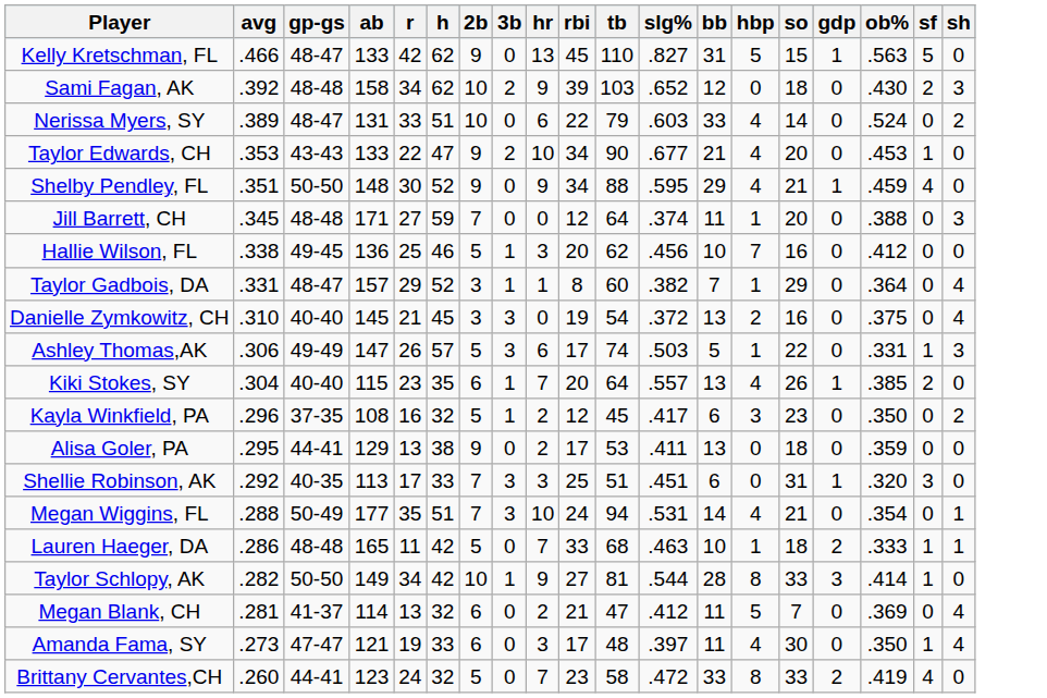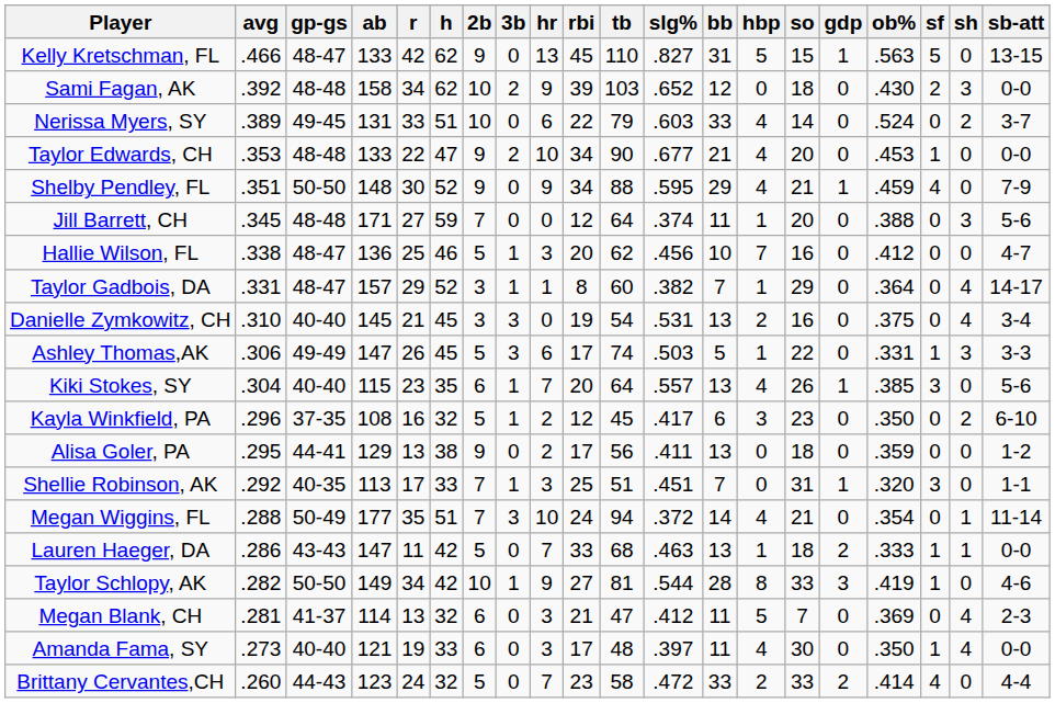 <table class="wikitable sortable" style="font-size:95%; text-align:center;">
 <tr style="background:lightblue;">
 <th>Player</th>
 <th>avg</th>
 <th>gp-gs</th>
 <th>ab</th>
 <th>r</th>
 <th>h</th>
 <th>2b</th>
 <th>3b</th>
 <th>hr</th>
 <th>rbi</th>
 <th>tb</th>
 <th>slg%</th>
 <th>bb</th>
 <th>hbp</th>
 <th>so</th>
 <th>gdp</th>
 <th>ob%</th>
 <th>sf</th>
 <th>sh</th>
+<th>sb-att</th>
 </tr>
 <tr>
 <td><a href='#'>Kelly Kretschman</a>, FL</td>
 <td>.466</td>
 <td>48-47</td>
 <td>133</td>
 <td>42</td>
 <td>62</td>
 <td>9</td>
 <td>0</td>
 <td>13</td>
 <td>45</td>
 <td>110</td>
 <td>.827</td>
 <td>31</td>
 <td>5</td>
 <td>15</td>
 <td>1</td>
 <td>.563</td>
 <td>5</td>
 <td>0</td>
+<td>13-15</td>
 </tr>
 <tr>
 <td><a href='#'>Sami Fagan</a>, AK</td>
 <td>.392</td>
 <td>48-48</td>
 <td>158</td>
 <td>34</td>
 <td>62</td>
 <td>10</td>
 <td>2</td>
 <td>9</td>
 <td>39</td>
 <td>103</td>
 <td>.652</td>
 <td>12</td>
 <td>0</td>
 <td>18</td>
 <td>0</td>
 <td>.430</td>
 <td>2</td>
 <td>3</td>
+<td>0-0</td>
 </tr>
 <tr>
 <td><a href='#'>Nerissa Myers</a>, SY</td>
 <td>.389</td>
-<td>48-47</td>
+<td>49-45</td>
 <td>131</td>
 <td>33</td>
 <td>51</td>
 <td>10</td>
 <td>0</td>
 <td>6</td>
 <td>22</td>
 <td>79</td>
 <td>.603</td>
 <td>33</td>
 <td>4</td>
 <td>14</td>
 <td>0</td>
 <td>.524</td>
 <td>0</td>
 <td>2</td>
+<td>3-7</td>
 </tr>
 <tr>
 <td><a href='#'>Taylor Edwards</a>, CH</td>
 <td>.353</td>
-<td>43-43</td>
+<td>48-48</td>
 <td>133</td>
 <td>22</td>
 <td>47</td>
 <td>9</td>
 <td>2</td>
 <td>10</td>
 <td>34</td>
 <td>90</td>
 <td>.677</td>
 <td>21</td>
 <td>4</td>
 <td>20</td>
 <td>0</td>
 <td>.453</td>
 <td>1</td>
 <td>0</td>
+<td>0-0</td>
 </tr>
 <tr>
 <td><a href='#'>Shelby Pendley</a>, FL</td>
 <td>.351</td>
 <td>50-50</td>
 <td>148</td>
 <td>30</td>
 <td>52</td>
 <td>9</td>
 <td>0</td>
 <td>9</td>
 <td>34</td>
 <td>88</td>
 <td>.595</td>
 <td>29</td>
 <td>4</td>
 <td>21</td>
 <td>1</td>
 <td>.459</td>
 <td>4</td>
 <td>0</td>
+<td>7-9</td>
 </tr>
 <tr>
 <td><a href='#'>Jill Barrett</a>, CH</td>
 <td>.345</td>
 <td>48-48</td>
 <td>171</td>
 <td>27</td>
 <td>59</td>
 <td>7</td>
 <td>0</td>
 <td>0</td>
 <td>12</td>
 <td>64</td>
 <td>.374</td>
 <td>11</td>
 <td>1</td>
 <td>20</td>
 <td>0</td>
 <td>.388</td>
 <td>0</td>
 <td>3</td>
+<td>5-6</td>
 </tr>
 <tr>
 <td><a href='#'>Hallie Wilson</a>, FL</td>
 <td>.338</td>
-<td>49-45</td>
+<td>48-47</td>
 <td>136</td>
 <td>25</td>
 <td>46</td>
 <td>5</td>
 <td>1</td>
 <td>3</td>
 <td>20</td>
 <td>62</td>
 <td>.456</td>
 <td>10</td>
 <td>7</td>
 <td>16</td>
 <td>0</td>
 <td>.412</td>
 <td>0</td>
 <td>0</td>
+<td>4-7</td>
 </tr>
 <tr>
 <td><a href='#'>Taylor Gadbois</a>, DA</td>
 <td>.331</td>
 <td>48-47</td>
 <td>157</td>
 <td>29</td>
 <td>52</td>
 <td>3</td>
 <td>1</td>
 <td>1</td>
 <td>8</td>
 <td>60</td>
 <td>.382</td>
 <td>7</td>
 <td>1</td>
 <td>29</td>
 <td>0</td>
 <td>.364</td>
 <td>0</td>
 <td>4</td>
+<td>14-17</td>
 </tr>
 <tr>
 <td><a href='#'>Danielle Zymkowitz</a>, CH</td>
 <td>.310</td>
 <td>40-40</td>
 <td>145</td>
 <td>21</td>
 <td>45</td>
 <td>3</td>
 <td>3</td>
 <td>0</td>
 <td>19</td>
 <td>54</td>
-<td>.372</td>
+<td>.531</td>
 <td>13</td>
 <td>2</td>
 <td>16</td>
 <td>0</td>
 <td>.375</td>
 <td>0</td>
 <td>4</td>
+<td>3-4</td>
 </tr>
 <tr>
 <td><a href='#'>Ashley Thomas</a>,AK</td>
 <td>.306</td>
 <td>49-49</td>
 <td>147</td>
 <td>26</td>
-<td>57</td>
+<td>45</td>
 <td>5</td>
 <td>3</td>
 <td>6</td>
 <td>17</td>
 <td>74</td>
 <td>.503</td>
 <td>5</td>
 <td>1</td>
 <td>22</td>
 <td>0</td>
 <td>.331</td>
 <td>1</td>
 <td>3</td>
+<td>3-3</td>
 </tr>
 <tr>
 <td><a href='#'>Kiki Stokes</a>, SY</td>
 <td>.304</td>
 <td>40-40</td>
 <td>115</td>
 <td>23</td>
 <td>35</td>
 <td>6</td>
 <td>1</td>
 <td>7</td>
 <td>20</td>
 <td>64</td>
 <td>.557</td>
 <td>13</td>
 <td>4</td>
 <td>26</td>
 <td>1</td>
 <td>.385</td>
-<td>2</td>
+<td>3</td>
 <td>0</td>
+<td>5-6</td>
 </tr>
 <tr>
 <td><a href='#'>Kayla Winkfield</a>, PA</td>
 <td>.296</td>
 <td>37-35</td>
 <td>108</td>
 <td>16</td>
 <td>32</td>
 <td>5</td>
 <td>1</td>
 <td>2</td>
 <td>12</td>
 <td>45</td>
 <td>.417</td>
 <td>6</td>
 <td>3</td>
 <td>23</td>
 <td>0</td>
 <td>.350</td>
 <td>0</td>
 <td>2</td>
+<td>6-10</td>
 </tr>
 <tr>
 <td><a href='#'>Alisa Goler</a>, PA</td>
 <td>.295</td>
 <td>44-41</td>
 <td>129</td>
 <td>13</td>
 <td>38</td>
 <td>9</td>
 <td>0</td>
 <td>2</td>
 <td>17</td>
-<td>53</td>
+<td>56</td>
 <td>.411</td>
 <td>13</td>
 <td>0</td>
 <td>18</td>
 <td>0</td>
 <td>.359</td>
 <td>0</td>
 <td>0</td>
+<td>1-2</td>
 </tr>
 <tr>
 <td><a href='#'>Shellie Robinson</a>, AK</td>
 <td>.292</td>
 <td>40-35</td>
 <td>113</td>
 <td>17</td>
 <td>33</td>
 <td>7</td>
-<td>3</td>
+<td>1</td>
 <td>3</td>
 <td>25</td>
 <td>51</td>
 <td>.451</td>
-<td>6</td>
+<td>7</td>
 <td>0</td>
 <td>31</td>
 <td>1</td>
 <td>.320</td>
 <td>3</td>
 <td>0</td>
+<td>1-1</td>
 </tr>
 <tr>
 <td><a href='#'>Megan Wiggins</a>, FL</td>
 <td>.288</td>
 <td>50-49</td>
 <td>177</td>
 <td>35</td>
 <td>51</td>
 <td>7</td>
 <td>3</td>
 <td>10</td>
 <td>24</td>
 <td>94</td>
-<td>.531</td>
+<td>.372</td>
 <td>14</td>
 <td>4</td>
 <td>21</td>
 <td>0</td>
 <td>.354</td>
 <td>0</td>
 <td>1</td>
+<td>11-14</td>
 </tr>
 <tr>
 <td><a href='#'>Lauren Haeger</a>, DA</td>
 <td>.286</td>
-<td>48-48</td>
-<td>165</td>
+<td>43-43</td>
+<td>147</td>
 <td>11</td>
 <td>42</td>
 <td>5</td>
 <td>0</td>
 <td>7</td>
 <td>33</td>
 <td>68</td>
 <td>.463</td>
-<td>10</td>
+<td>13</td>
 <td>1</td>
 <td>18</td>
 <td>2</td>
 <td>.333</td>
 <td>1</td>
 <td>1</td>
+<td>0-0</td>
 </tr>
 <tr>
 <td><a href='#'>Taylor Schlopy</a>, AK</td>
 <td>.282</td>
 <td>50-50</td>
 <td>149</td>
 <td>34</td>
 <td>42</td>
 <td>10</td>
 <td>1</td>
 <td>9</td>
 <td>27</td>
 <td>81</td>
 <td>.544</td>
 <td>28</td>
 <td>8</td>
 <td>33</td>
 <td>3</td>
-<td>.414</td>
+<td>.419</td>
 <td>1</td>
 <td>0</td>
+<td>4-6</td>
 </tr>
 <tr>
 <td><a href='#'>Megan Blank</a>, CH</td>
 <td>.281</td>
 <td>41-37</td>
 <td>114</td>
 <td>13</td>
 <td>32</td>
 <td>6</td>
 <td>0</td>
-<td>2</td>
+<td>3</td>
 <td>21</td>
 <td>47</td>
 <td>.412</td>
 <td>11</td>
 <td>5</td>
 <td>7</td>
 <td>0</td>
 <td>.369</td>
 <td>0</td>
 <td>4</td>
+<td>2-3</td>
 </tr>
 <tr>
 <td><a href='#'>Amanda Fama</a>, SY</td>
 <td>.273</td>
-<td>47-47</td>
+<td>40-40</td>
 <td>121</td>
 <td>19</td>
 <td>33</td>
 <td>6</td>
 <td>0</td>
 <td>3</td>
 <td>17</td>
 <td>48</td>
 <td>.397</td>
 <td>11</td>
 <td>4</td>
 <td>30</td>
 <td>0</td>
 <td>.350</td>
 <td>1</td>
 <td>4</td>
+<td>0-0</td>
 </tr>
 <tr>
 <td><a href='#'>Brittany Cervantes</a>,CH</td>
 <td>.260</td>
-<td>44-41</td>
+<td>44-43</td>
 <td>123</td>
 <td>24</td>
 <td>32</td>
 <td>5</td>
 <td>0</td>
 <td>7</td>
 <td>23</td>
 <td>58</td>
 <td>.472</td>
 <td>33</td>
-<td>8</td>
+<td>2</td>
 <td>33</td>
 <td>2</td>
-<td>.419</td>
+<td>.414</td>
 <td>4</td>
 <td>0</td>
+<td>4-4</td>
 </tr>
 </table>
